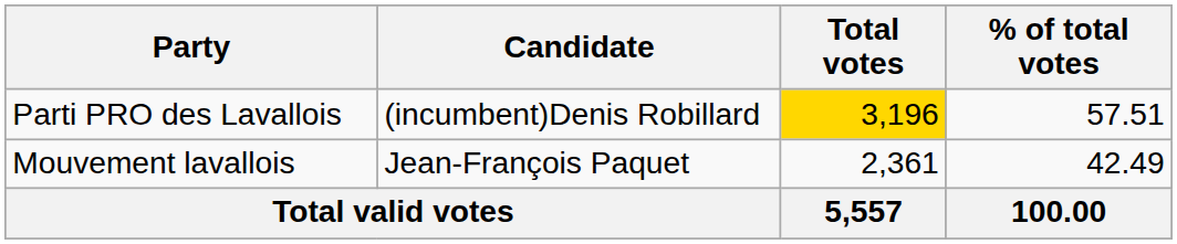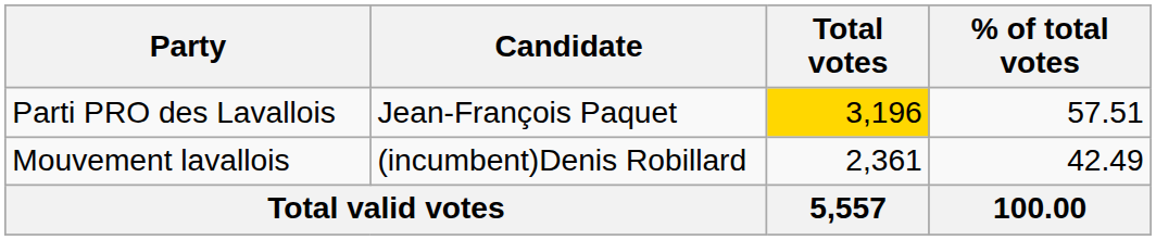 <table style="width:600px;" class="wikitable">
 <tr style="background-color:#E9E9E9">
 <th colspan="2" style="width: 200px">Party</th>
 <th colspan="1" style="width: 200px">Candidate</th>
 <th align="right">Total votes</th>
 <th align="right">% of total votes</th>
 </tr>
 <tr>
 <td colspan="2" align="left">Parti PRO des Lavallois</td>
-<td align="left">(incumbent)Denis Robillard</td>
+<td align="left">Jean-François Paquet</td>
 <td align="right" style="background: gold;">3,196</td>
 <td align="right">57.51</td>
 </tr>
 <tr>
 <td colspan="2" align="left">Mouvement lavallois</td>
-<td align="left">Jean-François Paquet</td>
+<td align="left">(incumbent)Denis Robillard</td>
 <td align="right">2,361</td>
 <td align="right">42.49</td>
 </tr>
 <tr bgcolor="#EEEEEE">
 <th colspan="3"  align="left">Total valid votes</th>
 <th align="right">5,557</th>
 <th align="right">100.00</th>
 </tr>
 </table>
